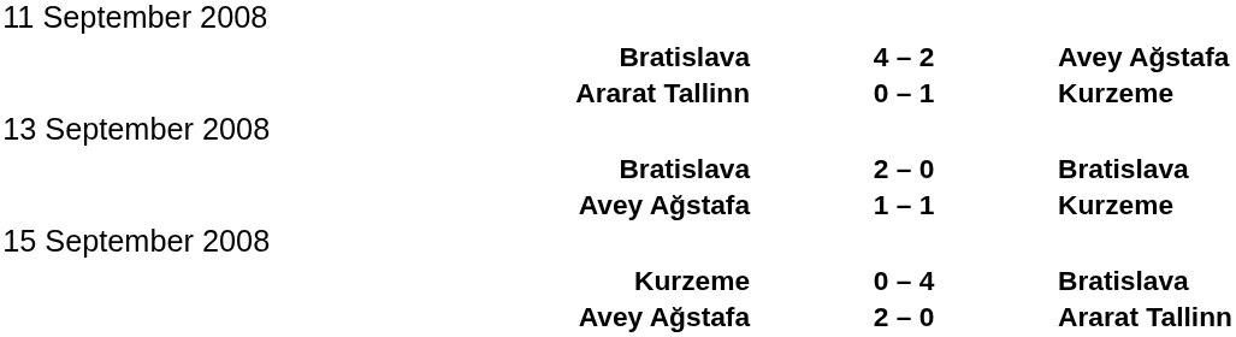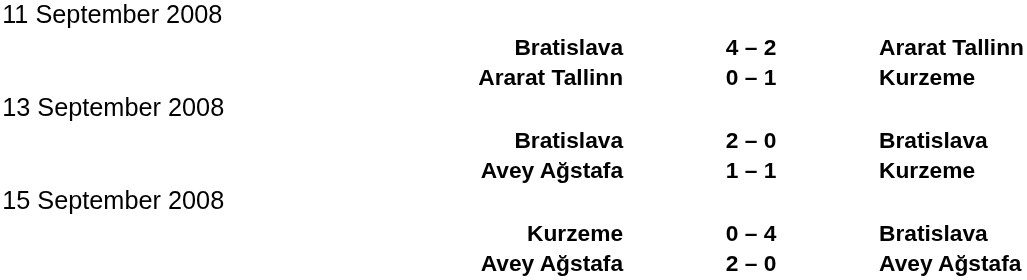 <table width=100% cellspacing=1>
 <tr>
 <th width=25%></th>
 <th width=10%></th>
 <th></th>
 </tr>
 <tr>
 <td>11 September 2008</td>
 </tr>
 <tr style=font-size:90%>
 <td align=right><strong>Bratislava</strong></td>
 <td align=center><strong>4 – 2</strong></td>
-<td><strong>Avey Ağstafa</strong></td>
+<td><strong>Ararat Tallinn</strong></td>
 </tr>
 <tr style=font-size:90%>
 <td align=right><strong>Ararat Tallinn</strong></td>
 <td align=center><strong>0 – 1</strong></td>
 <td><strong>Kurzeme</strong></td>
 </tr>
 <tr>
 <td>13 September 2008</td>
 </tr>
 <tr style=font-size:90%>
 <td align=right><strong>Bratislava</strong></td>
 <td align=center><strong>2 – 0</strong></td>
 <td><strong>Bratislava</strong></td>
 </tr>
 <tr style=font-size:90%>
 <td align=right><strong>Avey Ağstafa</strong></td>
 <td align=center><strong>1 – 1</strong></td>
 <td><strong>Kurzeme</strong></td>
 </tr>
 <tr>
 <td>15 September 2008</td>
 </tr>
 <tr style=font-size:90%>
 <td align=right><strong>Kurzeme</strong></td>
 <td align=center><strong>0 – 4</strong></td>
 <td><strong>Bratislava</strong></td>
 </tr>
 <tr style=font-size:90%>
 <td align=right><strong>Avey Ağstafa</strong></td>
 <td align=center><strong>2 – 0</strong></td>
-<td><strong>Ararat Tallinn</strong></td>
+<td><strong>Avey Ağstafa</strong></td>
 </tr>
 </table>
